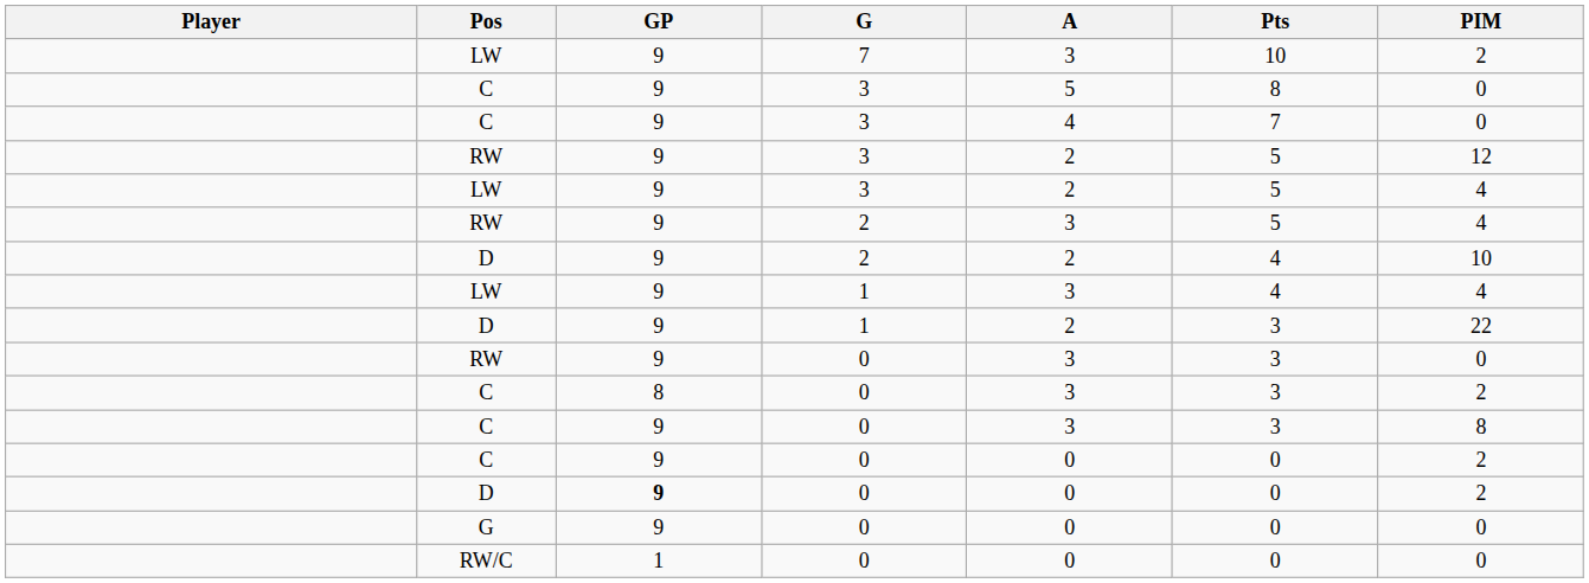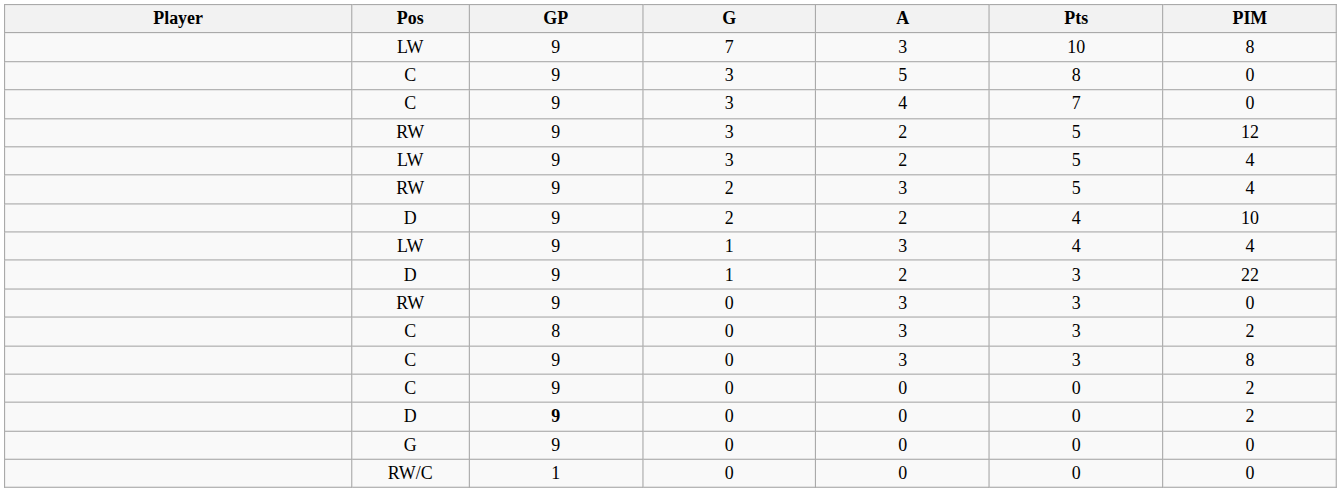 <table class="wikitable sortable" width="60%">
 <tr ALIGN="center">
 <th bgcolor="#DDDDFF" width="10%">Player</th>
 <th bgcolor="#DDDDFF" width="3%" title="Position">Pos</th>
 <th bgcolor="#DDDDFF" width="5%" title="Games played">GP</th>
 <th bgcolor="#DDDDFF" width="5%" title="Goals">G</th>
 <th bgcolor="#DDDDFF" width="5%" title="Assists">A</th>
 <th bgcolor="#DDDDFF" width="5%" title="Points">Pts</th>
 <th bgcolor="#DDDDFF" width="5%" title="Penalties in Minutes">PIM</th>
 </tr>
 <tr align="center">
 <td align="right"></td>
 <td>LW</td>
 <td>9</td>
 <td>7</td>
 <td>3</td>
 <td>10</td>
-<td>2</td>
+<td>8</td>
 </tr>
 <tr align="center">
 <td align="right"></td>
 <td>C</td>
 <td>9</td>
 <td>3</td>
 <td>5</td>
 <td>8</td>
 <td>0</td>
 </tr>
 <tr align="center">
 <td align="right"></td>
 <td>C</td>
 <td>9</td>
 <td>3</td>
 <td>4</td>
 <td>7</td>
 <td>0</td>
 </tr>
 <tr align="center">
 <td align="right"></td>
 <td>RW</td>
 <td>9</td>
 <td>3</td>
 <td>2</td>
 <td>5</td>
 <td>12</td>
 </tr>
 <tr align="center">
 <td align="right"></td>
 <td>LW</td>
 <td>9</td>
 <td>3</td>
 <td>2</td>
 <td>5</td>
 <td>4</td>
 </tr>
 <tr align="center">
 <td align="right"></td>
 <td>RW</td>
 <td>9</td>
 <td>2</td>
 <td>3</td>
 <td>5</td>
 <td>4</td>
 </tr>
 <tr align="center">
 <td align="right"></td>
 <td>D</td>
 <td>9</td>
 <td>2</td>
 <td>2</td>
 <td>4</td>
 <td>10</td>
 </tr>
 <tr align="center">
 <td align="right"></td>
 <td>LW</td>
 <td>9</td>
 <td>1</td>
 <td>3</td>
 <td>4</td>
 <td>4</td>
 </tr>
 <tr align="center">
 <td align="right"></td>
 <td>D</td>
 <td>9</td>
 <td>1</td>
 <td>2</td>
 <td>3</td>
 <td>22</td>
 </tr>
 <tr align="center">
 <td align="right"></td>
 <td>RW</td>
 <td>9</td>
 <td>0</td>
 <td>3</td>
 <td>3</td>
 <td>0</td>
 </tr>
 <tr align="center">
 <td align="right"></td>
 <td>C</td>
 <td>8</td>
 <td>0</td>
 <td>3</td>
 <td>3</td>
 <td>2</td>
 </tr>
 <tr align="center">
 <td align="right"></td>
 <td>C</td>
 <td>9</td>
 <td>0</td>
 <td>3</td>
 <td>3</td>
 <td>8</td>
 </tr>
 <tr align="center">
 <td align="right"></td>
 <td>C</td>
 <td>9</td>
 <td>0</td>
 <td>0</td>
 <td>0</td>
 <td>2</td>
 </tr>
 <tr align="center">
 <td align="right"></td>
 <td>D</td>
 <td><strong>9</strong></td>
 <td>0</td>
 <td>0</td>
 <td>0</td>
 <td>2</td>
 </tr>
 <tr align="center">
 <td align="right"></td>
 <td>G</td>
 <td>9</td>
 <td>0</td>
 <td>0</td>
 <td>0</td>
 <td>0</td>
 </tr>
 <tr align="center">
 <td align="right"></td>
 <td>RW/C</td>
 <td>1</td>
 <td>0</td>
 <td>0</td>
 <td>0</td>
 <td>0</td>
 </tr>
 </table>
